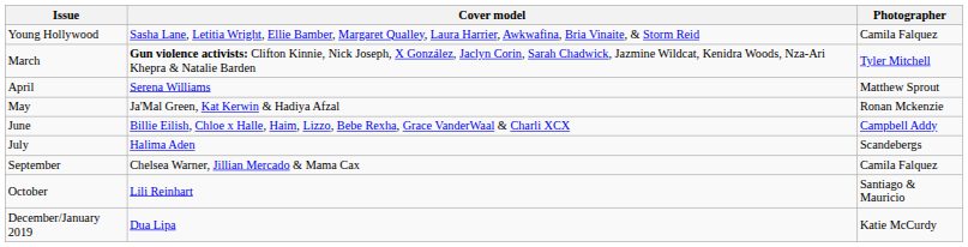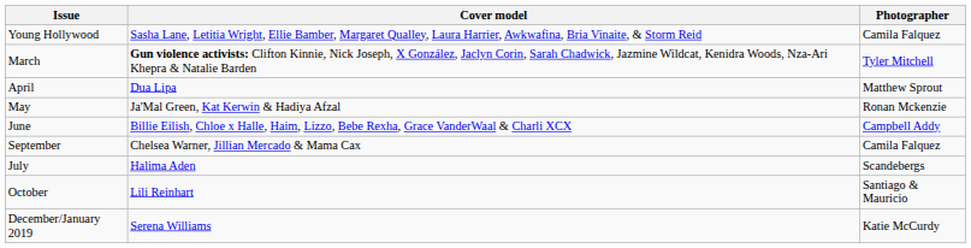 <table class="sortable wikitable">
 <tr>
 <th>Issue</th>
 <th>Cover model</th>
 <th>Photographer</th>
 </tr>
 <tr>
 <td>Young Hollywood</td>
 <td><a href='#'>Sasha Lane</a>, <a href='#'>Letitia Wright</a>, <a href='#'>Ellie Bamber</a>, <a href='#'>Margaret Qualley</a>, <a href='#'>Laura Harrier</a>, <a href='#'>Awkwafina</a>, <a href='#'>Bria Vinaite</a>, & <a href='#'>Storm Reid</a></td>
 <td>Camila Falquez</td>
 </tr>
 <tr>
 <td>March</td>
 <td><strong>Gun violence activists:</strong> Clifton Kinnie, Nick Joseph, <a href='#'>X González</a>, <a href='#'>Jaclyn Corin</a>, <a href='#'>Sarah Chadwick</a>, Jazmine Wildcat, Kenidra Woods, Nza-Ari Khepra & Natalie Barden</td>
 <td><a href='#'>Tyler Mitchell</a></td>
 </tr>
 <tr>
 <td>April</td>
-<td><a href='#'>Serena Williams</a></td>
+<td><a href='#'>Dua Lipa</a></td>
 <td>Matthew Sprout</td>
 </tr>
 <tr>
 <td>May</td>
 <td>Ja'Mal Green, <a href='#'>Kat Kerwin</a> & Hadiya Afzal</td>
 <td>Ronan Mckenzie</td>
 </tr>
 <tr>
 <td>June</td>
 <td><a href='#'>Billie Eilish</a>, <a href='#'>Chloe x Halle</a>, <a href='#'>Haim</a>, <a href='#'>Lizzo</a>, <a href='#'>Bebe Rexha</a>, <a href='#'>Grace VanderWaal</a> & <a href='#'>Charli XCX</a></td>
 <td><a href='#'>Campbell Addy</a></td>
 </tr>
 <tr>
+<td>September</td>
+<td>Chelsea Warner, <a href='#'>Jillian Mercado</a> & Mama Cax</td>
+<td>Camila Falquez</td>
+</tr>
+<tr>
 <td>July</td>
 <td><a href='#'>Halima Aden</a></td>
 <td>Scandebergs</td>
-</tr>
-<tr>
-<td>September</td>
-<td>Chelsea Warner, <a href='#'>Jillian Mercado</a> & Mama Cax</td>
-<td>Camila Falquez</td>
 </tr>
 <tr>
 <td>October</td>
 <td><a href='#'>Lili Reinhart</a></td>
 <td>Santiago & Mauricio</td>
 </tr>
 <tr>
 <td>December/January 2019</td>
-<td><a href='#'>Dua Lipa</a></td>
+<td><a href='#'>Serena Williams</a></td>
 <td>Katie McCurdy</td>
 </tr>
 </table>
